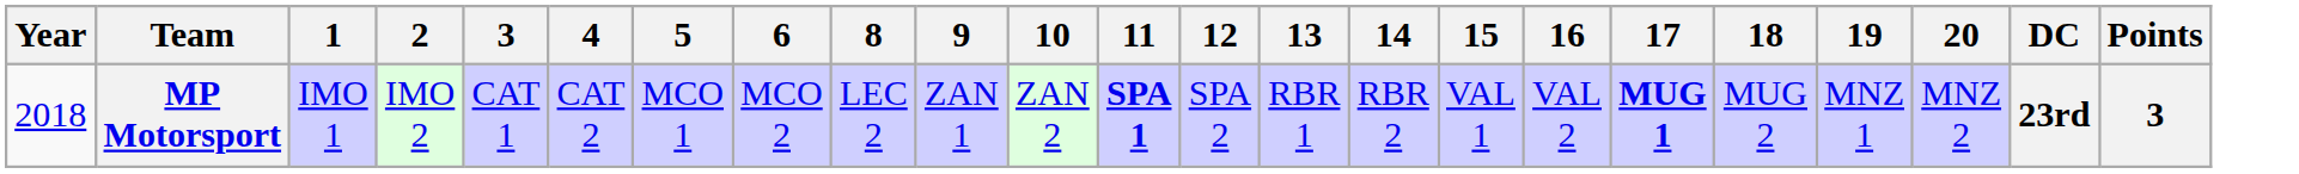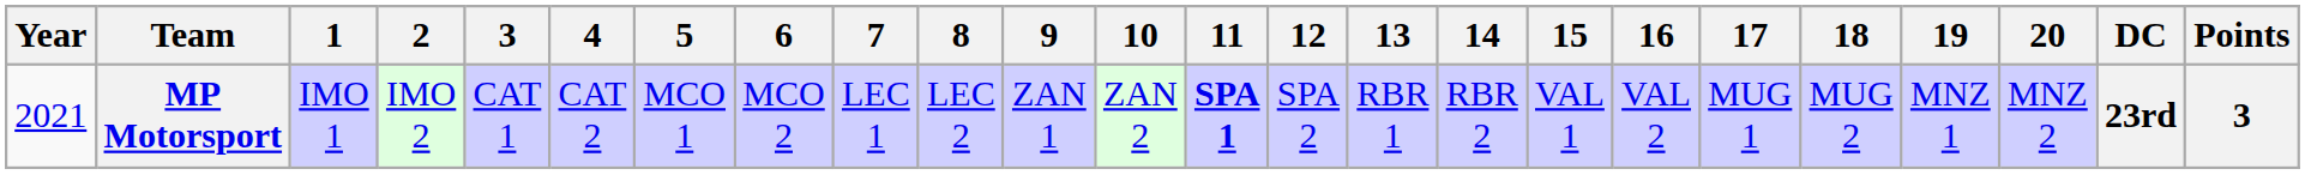 <table class="wikitable" style="text-align:center; font-size:85%;">
 <tr>
 <th>Year</th>
 <th>Team</th>
 <th>1</th>
 <th>2</th>
 <th>3</th>
 <th>4</th>
 <th>5</th>
 <th>6</th>
+<th>7</th>
 <th>8</th>
 <th>9</th>
 <th>10</th>
 <th>11</th>
 <th>12</th>
 <th>13</th>
 <th>14</th>
 <th>15</th>
 <th>16</th>
 <th>17</th>
 <th>18</th>
 <th>19</th>
 <th>20</th>
 <th>DC</th>
 <th>Points</th>
 </tr>
 <tr>
-<td><a href='#'>2018</a></td>
+<td><a href='#'>2021</a></td>
 <th><a href='#'>MP Motorsport</a></th>
 <td style="background:#CFCFFF;"><a href='#'>IMO<br>1</a><br></td>
 <td style="background:#DFFFDF;"><a href='#'>IMO<br>2</a><br></td>
 <td style="background:#CFCFFF;"><a href='#'>CAT<br>1</a><br></td>
 <td style="background:#CFCFFF;"><a href='#'>CAT<br>2</a><br></td>
 <td style="background:#CFCFFF;"><a href='#'>MCO<br>1</a><br></td>
 <td style="background:#CFCFFF;"><a href='#'>MCO<br>2</a><br></td>
+<td style="background:#CFCFFF;"><a href='#'>LEC<br>1</a><br></td>
 <td style="background:#CFCFFF;"><a href='#'>LEC<br>2</a><br></td>
 <td style="background:#CFCFFF;"><a href='#'>ZAN<br>1</a><br></td>
 <td style="background:#DFFFDF;"><a href='#'>ZAN<br>2</a><br></td>
 <td style="background:#CFCFFF;"><strong><a href='#'>SPA<br>1</a><br></strong></td>
 <td style="background:#CFCFFF;"><a href='#'>SPA<br>2</a><br></td>
 <td style="background:#CFCFFF;"><a href='#'>RBR<br>1</a><br></td>
 <td style="background:#CFCFFF;"><a href='#'>RBR<br>2</a><br></td>
 <td style="background:#CFCFFF;"><a href='#'>VAL<br>1</a><br></td>
 <td style="background:#CFCFFF;"><a href='#'>VAL<br>2</a><br></td>
-<td style="background:#CFCFFF;"><strong><a href='#'>MUG<br>1</a><br></strong></td>
+<td style="background:#CFCFFF;"><a href='#'>MUG<br>1</a><br></td>
 <td style="background:#CFCFFF;"><a href='#'>MUG<br>2</a><br></td>
 <td style="background:#CFCFFF;"><a href='#'>MNZ<br>1</a><br></td>
 <td style="background:#CFCFFF;"><a href='#'>MNZ<br>2</a><br></td>
 <th>23rd</th>
 <th>3</th>
 </tr>
 </table>
